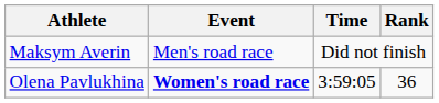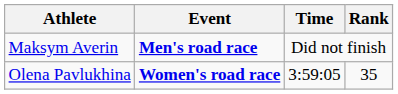 <table class="wikitable" style="font-size:90%">
 <tr>
 <th>Athlete</th>
 <th>Event</th>
 <th>Time</th>
 <th>Rank</th>
 </tr>
 <tr align=center>
 <td align=left><a href='#'>Maksym Averin</a></td>
-<td align=left><a href='#'>Men's road race</a></td>
+<td align=left><strong><a href='#'>Men's road race</a></strong></td>
 <td colspan=2>Did not finish</td>
 </tr>
 <tr align=center>
 <td align=left><a href='#'>Olena Pavlukhina</a></td>
 <td align=left><strong><a href='#'>Women's road race</a></strong></td>
 <td>3:59:05</td>
-<td>36</td>
+<td>35</td>
 </tr>
 </table>
